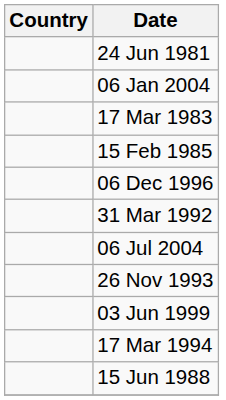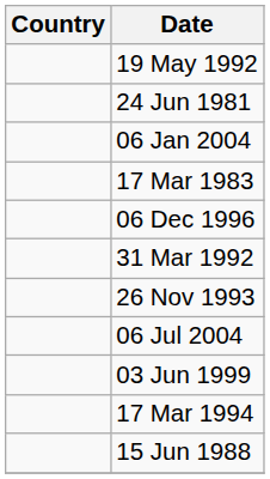 <table class="wikitable">
 <tr>
 <th>Country</th>
 <th>Date</th>
+</tr>
+<tr>
+<td></td>
+<td>19 May 1992</td>
 </tr>
 <tr>
 <td></td>
 <td>24 Jun 1981</td>
 </tr>
 <tr>
 <td></td>
 <td>06 Jan 2004</td>
 </tr>
 <tr>
 <td></td>
 <td>17 Mar 1983</td>
 </tr>
 <tr>
 <td></td>
-<td>15 Feb 1985</td>
-</tr>
-<tr>
-<td></td>
 <td>06 Dec 1996</td>
 </tr>
 <tr>
 <td></td>
 <td>31 Mar 1992</td>
 </tr>
 <tr>
 <td></td>
-<td>06 Jul 2004</td>
+<td>26 Nov 1993</td>
 </tr>
 <tr>
 <td></td>
-<td>26 Nov 1993</td>
+<td>06 Jul 2004</td>
 </tr>
 <tr>
 <td></td>
 <td>03 Jun 1999</td>
 </tr>
 <tr>
 <td></td>
 <td>17 Mar 1994</td>
 </tr>
 <tr>
 <td></td>
 <td>15 Jun 1988</td>
 </tr>
 <tr>
 </tr>
 </table>
